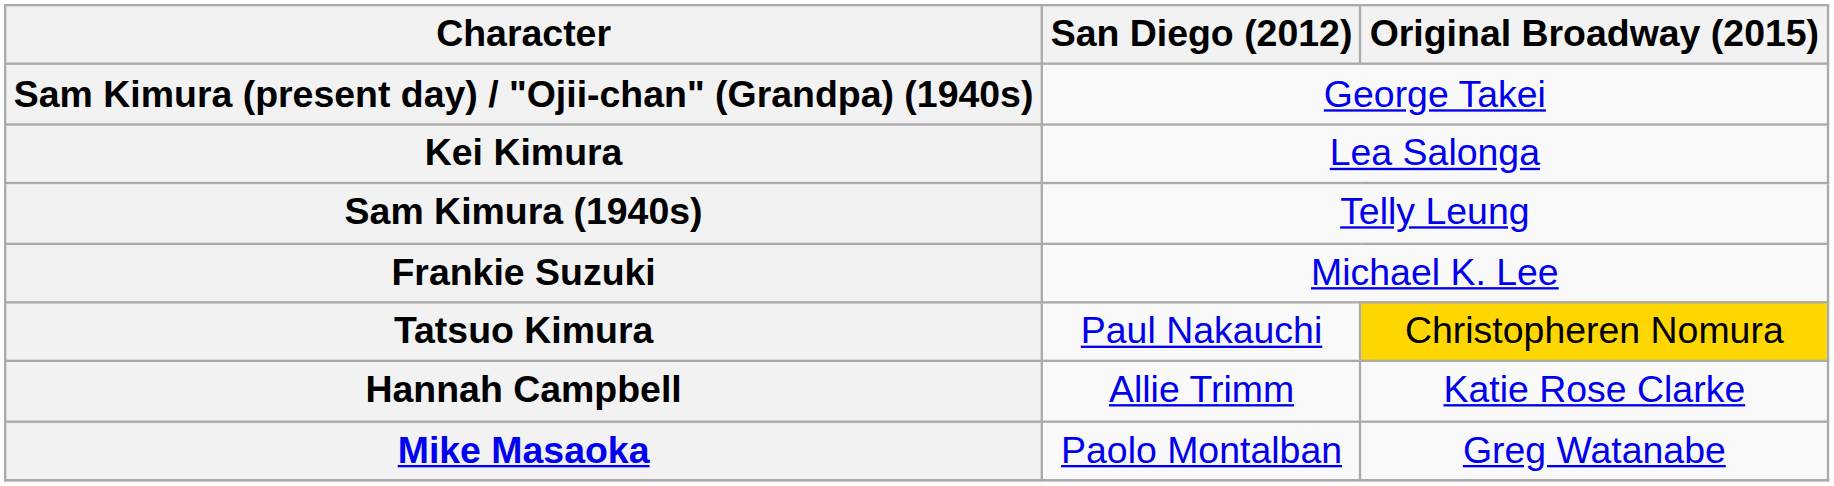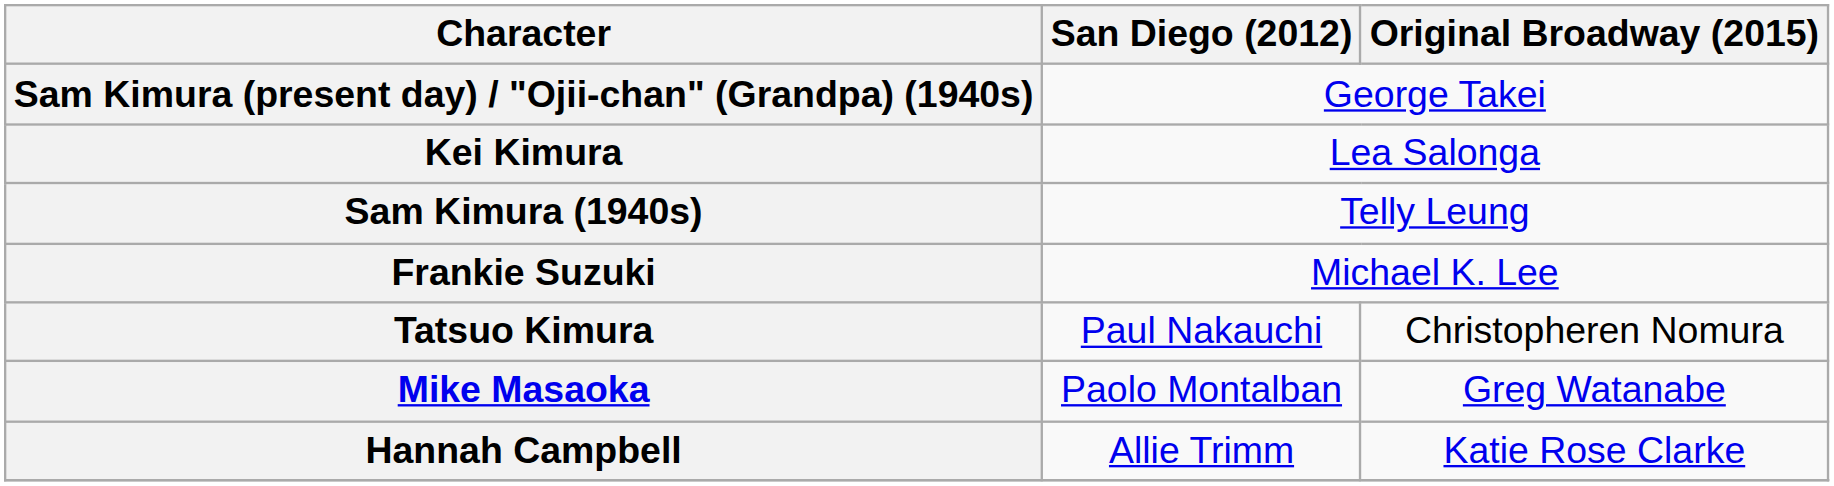 <table class="wikitable" style="text-align:center;">
 <tr>
 <th>Character</th>
 <th>San Diego (2012)</th>
 <th>Original Broadway (2015)</th>
 </tr>
 <tr>
 <th scope="row">Sam Kimura (present day) / "Ojii-chan" (Grandpa) (1940s)</th>
 <td colspan="2"><a href='#'>George Takei</a></td>
 </tr>
 <tr>
 <th scope="row">Kei Kimura</th>
 <td colspan="2"><a href='#'>Lea Salonga</a></td>
 </tr>
 <tr>
 <th scope="row">Sam Kimura (1940s)</th>
 <td colspan="2"><a href='#'>Telly Leung</a></td>
 </tr>
 <tr>
 <th scope="row">Frankie Suzuki</th>
 <td colspan="2"><a href='#'>Michael K. Lee</a></td>
 </tr>
 <tr>
 <th scope="row">Tatsuo Kimura</th>
 <td><a href='#'>Paul Nakauchi</a></td>
-<td style="background: gold;">Christopheren Nomura</td>
+<td>Christopheren Nomura</td>
+</tr>
+<tr>
+<th scope="row"><a href='#'>Mike Masaoka</a></th>
+<td><a href='#'>Paolo Montalban</a></td>
+<td><a href='#'>Greg Watanabe</a></td>
 </tr>
 <tr>
 <th scope="row">Hannah Campbell</th>
 <td><a href='#'>Allie Trimm</a></td>
 <td><a href='#'>Katie Rose Clarke</a></td>
 </tr>
 <tr>
-<th scope="row"><a href='#'>Mike Masaoka</a></th>
-<td><a href='#'>Paolo Montalban</a></td>
-<td><a href='#'>Greg Watanabe</a></td>
-</tr>
-<tr>
 </tr>
 </table>
